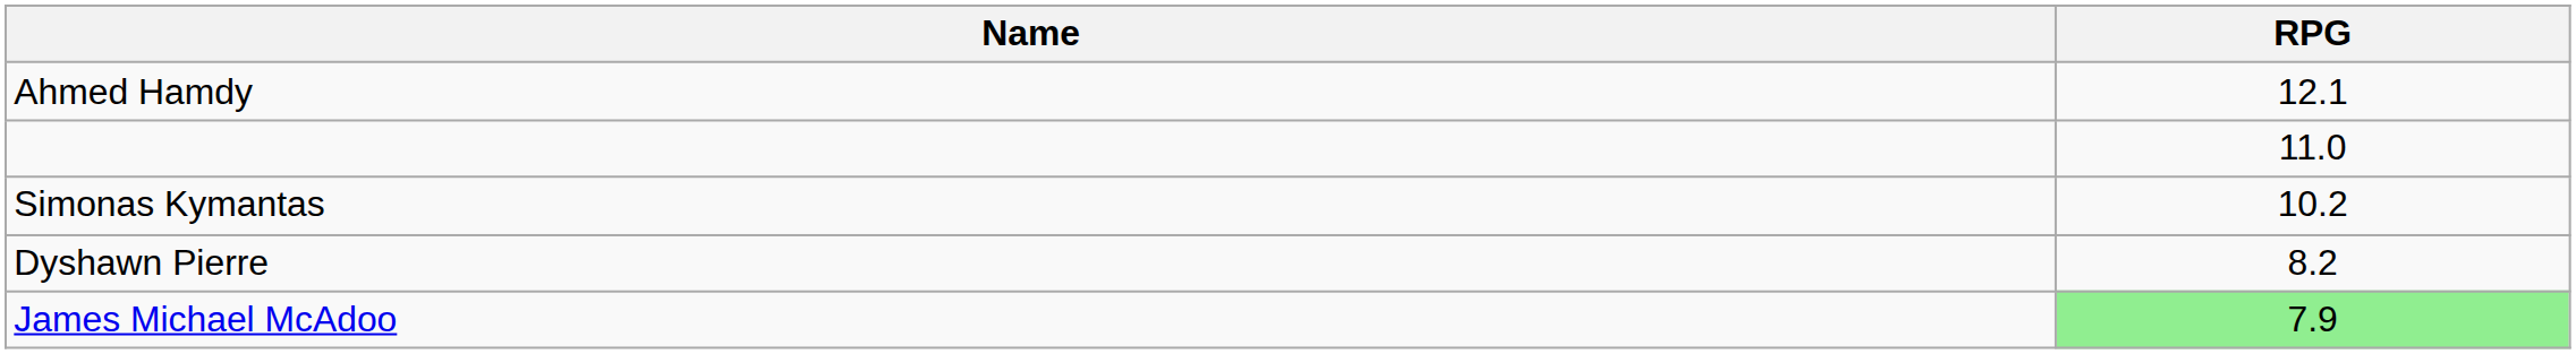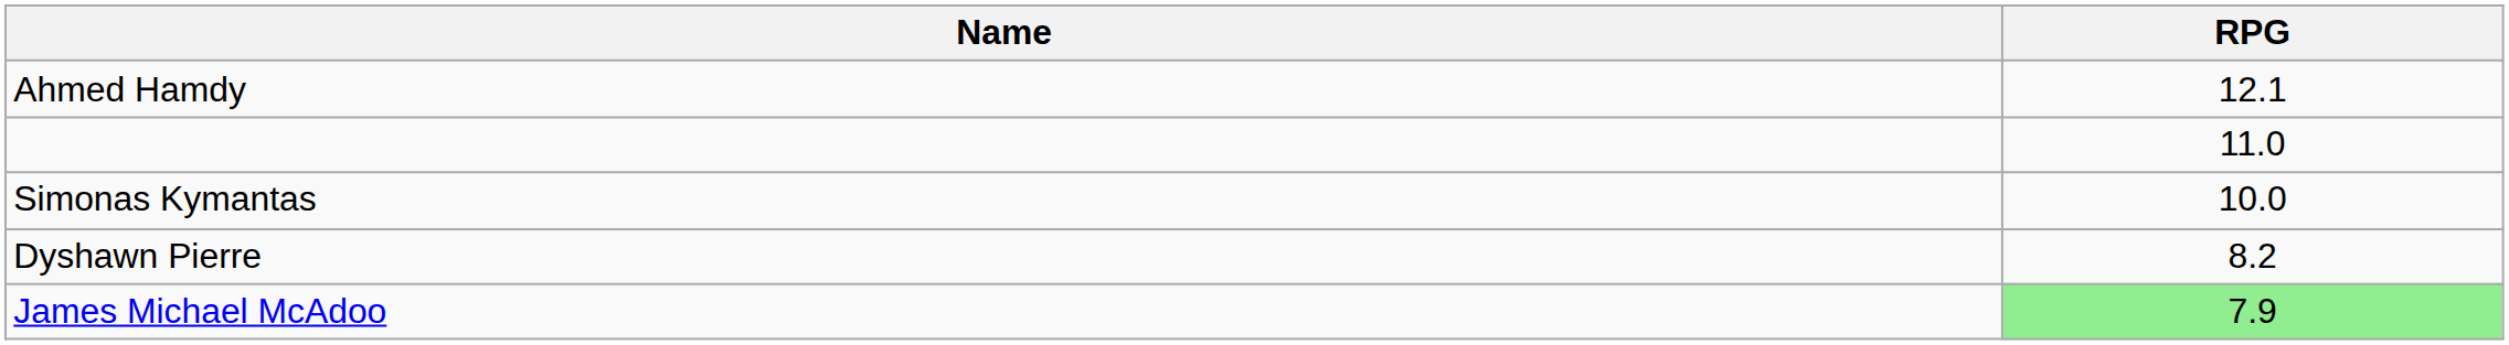 <table class=wikitable width="90%">
 <tr>
 <th width="80%">Name</th>
 <th width="20%">RPG</th>
 </tr>
 <tr>
 <td> Ahmed Hamdy</td>
 <td align=center>12.1</td>
 </tr>
 <tr>
 <td></td>
 <td align=center>11.0</td>
 </tr>
 <tr>
 <td> Simonas Kymantas</td>
-<td align=center>10.2</td>
+<td align=center>10.0</td>
 </tr>
 <tr>
 <td> Dyshawn Pierre</td>
 <td align=center>8.2</td>
 </tr>
 <tr>
 <td> <a href='#'>James Michael McAdoo</a></td>
 <td align=center style="background: lightgreen;">7.9</td>
 </tr>
 </table>
